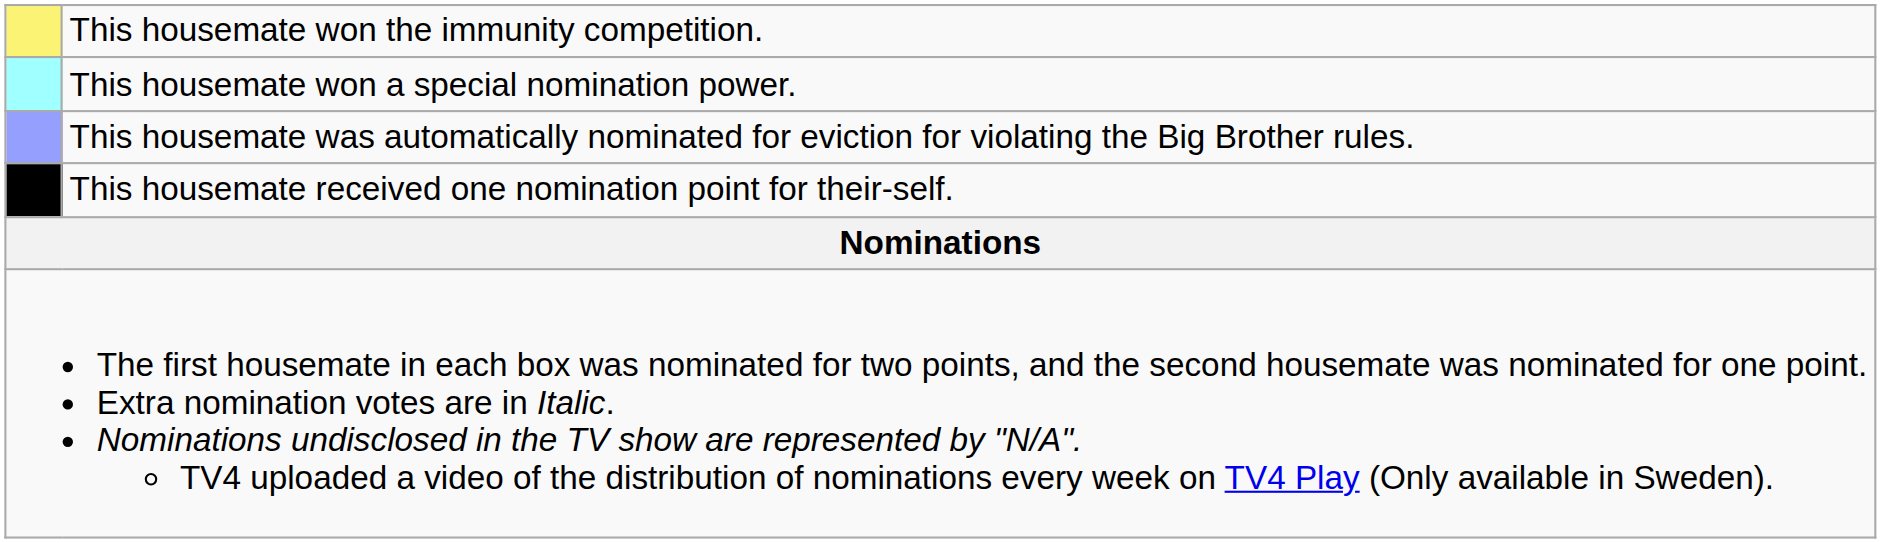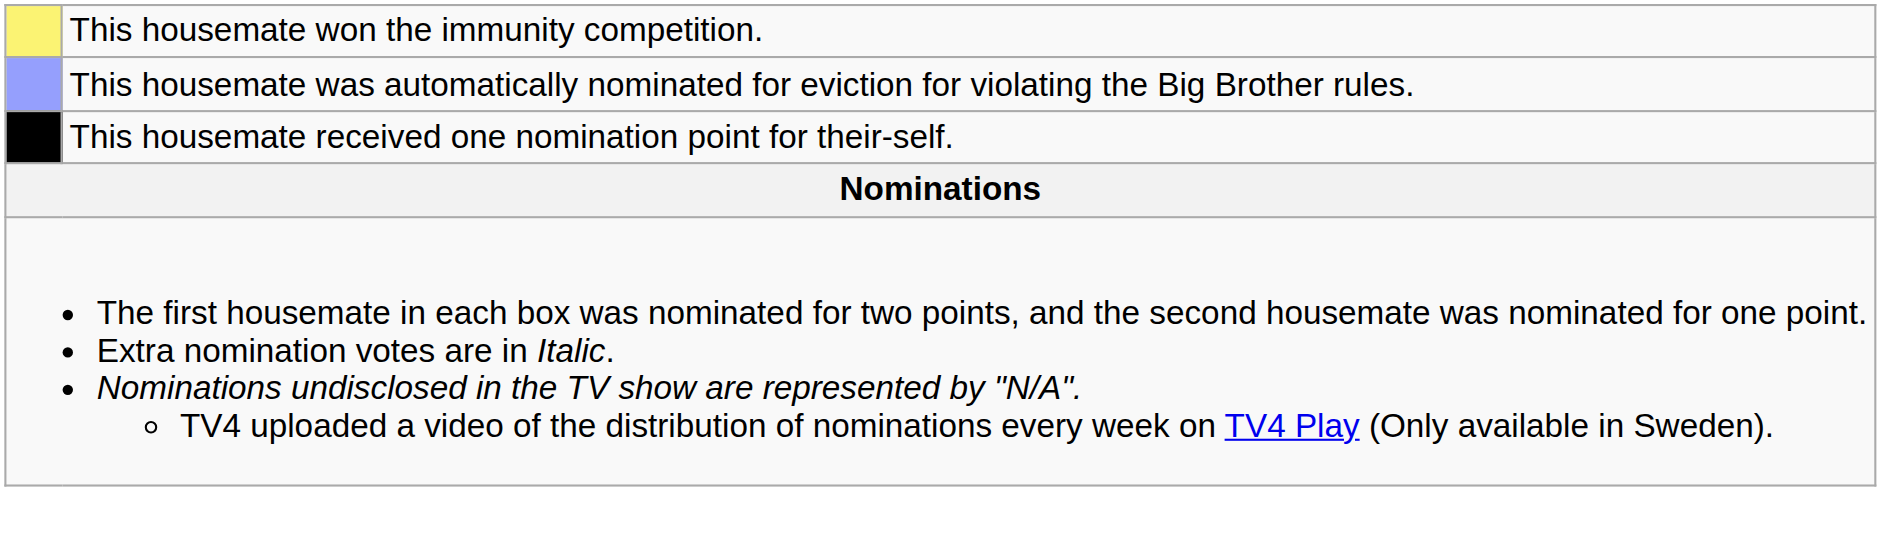 <table class="wikitable" style="margin:1em auto; text-align:left; width:auto">
 <tr>
 <td style="background:#FBF373; width:3%"></td>
 <td>This housemate won the immunity competition.</td>
-</tr>
-<tr>
-<td style="background:#A0FFFF;"></td>
-<td>This housemate won a special nomination power.</td>
 </tr>
 <tr>
 <td style="background:#959FFD"></td>
 <td>This housemate was automatically nominated for eviction for violating the Big Brother rules.</td>
 </tr>
 <tr>
 <td style="background:black"></td>
 <td>This housemate received one nomination point for their-self.</td>
 </tr>
 <tr>
 <th colspan="2">Nominations</th>
 </tr>
 <tr>
 <td colspan="2"><br><ul><li>The first housemate in each box was nominated for two points, and the second housemate was nominated for one point.</li><li>Extra nomination votes are in <em>Italic</em>.</li><li><em>Nominations undisclosed in the TV show are represented by "N/A".</em><ul><li>TV4 uploaded a video of the distribution of nominations every week on <a href='#'>TV4 Play</a> (Only available in Sweden).</li></ul></li></ul></td>
 </tr>
 </table>
